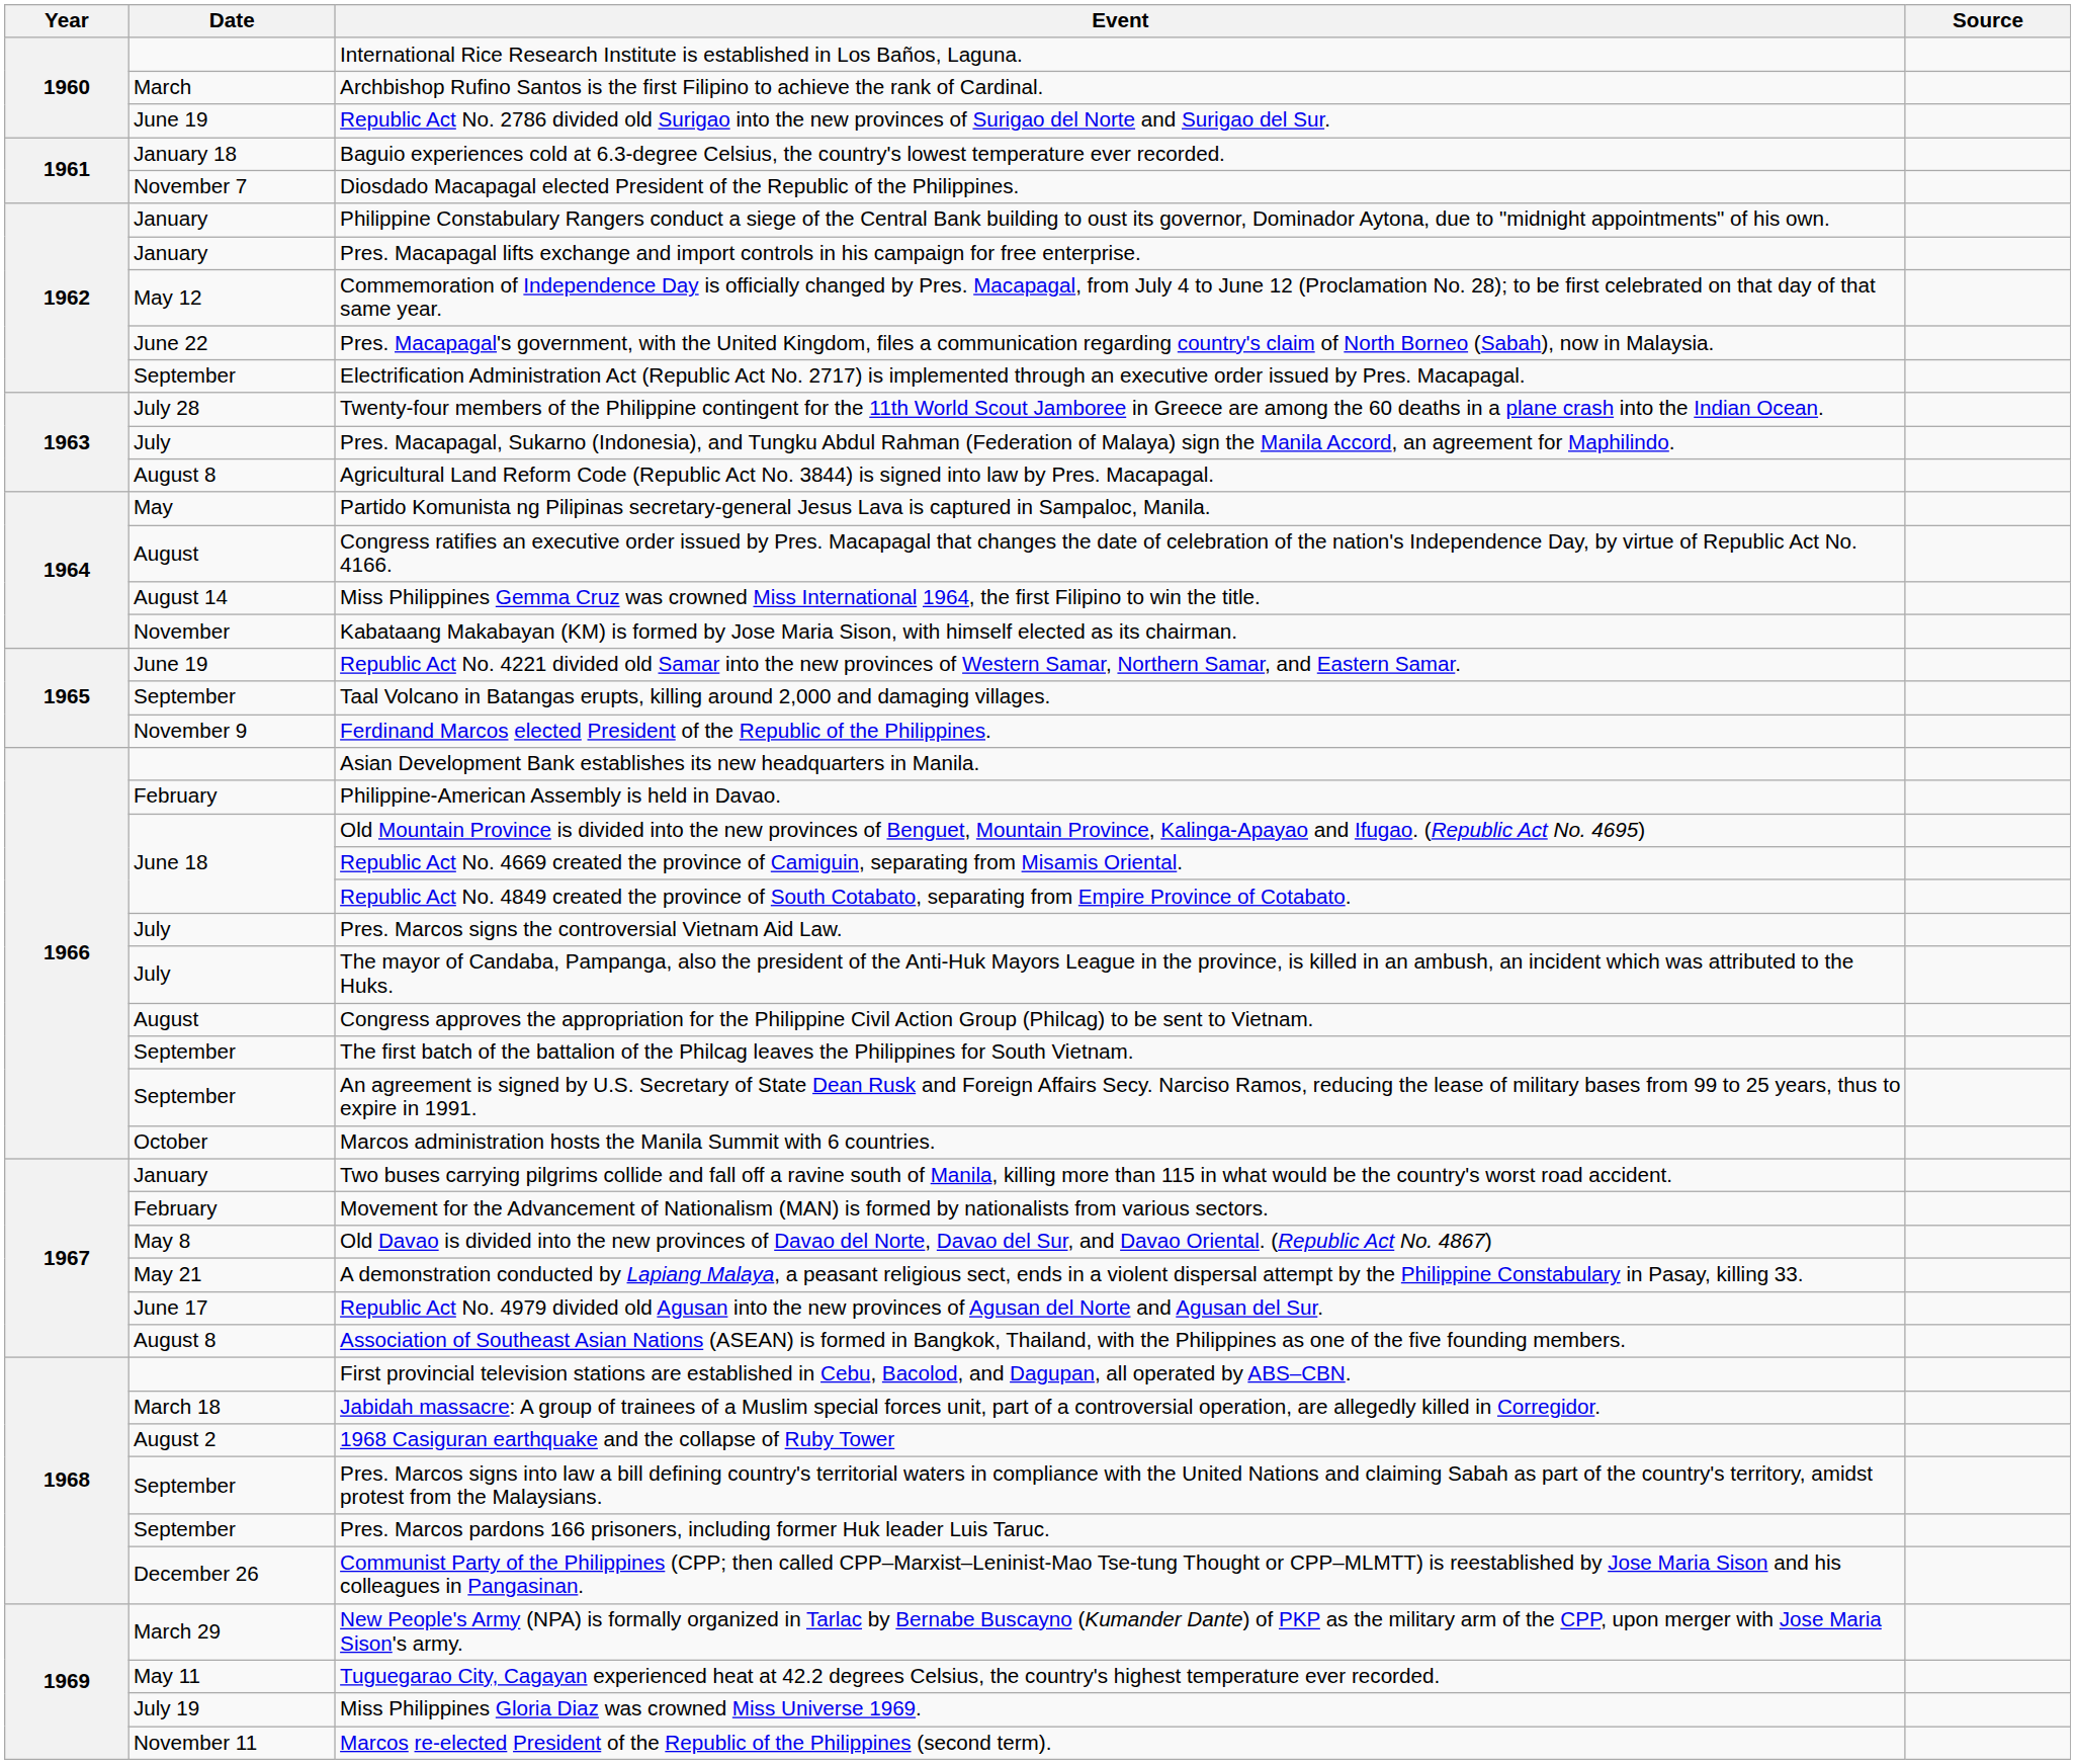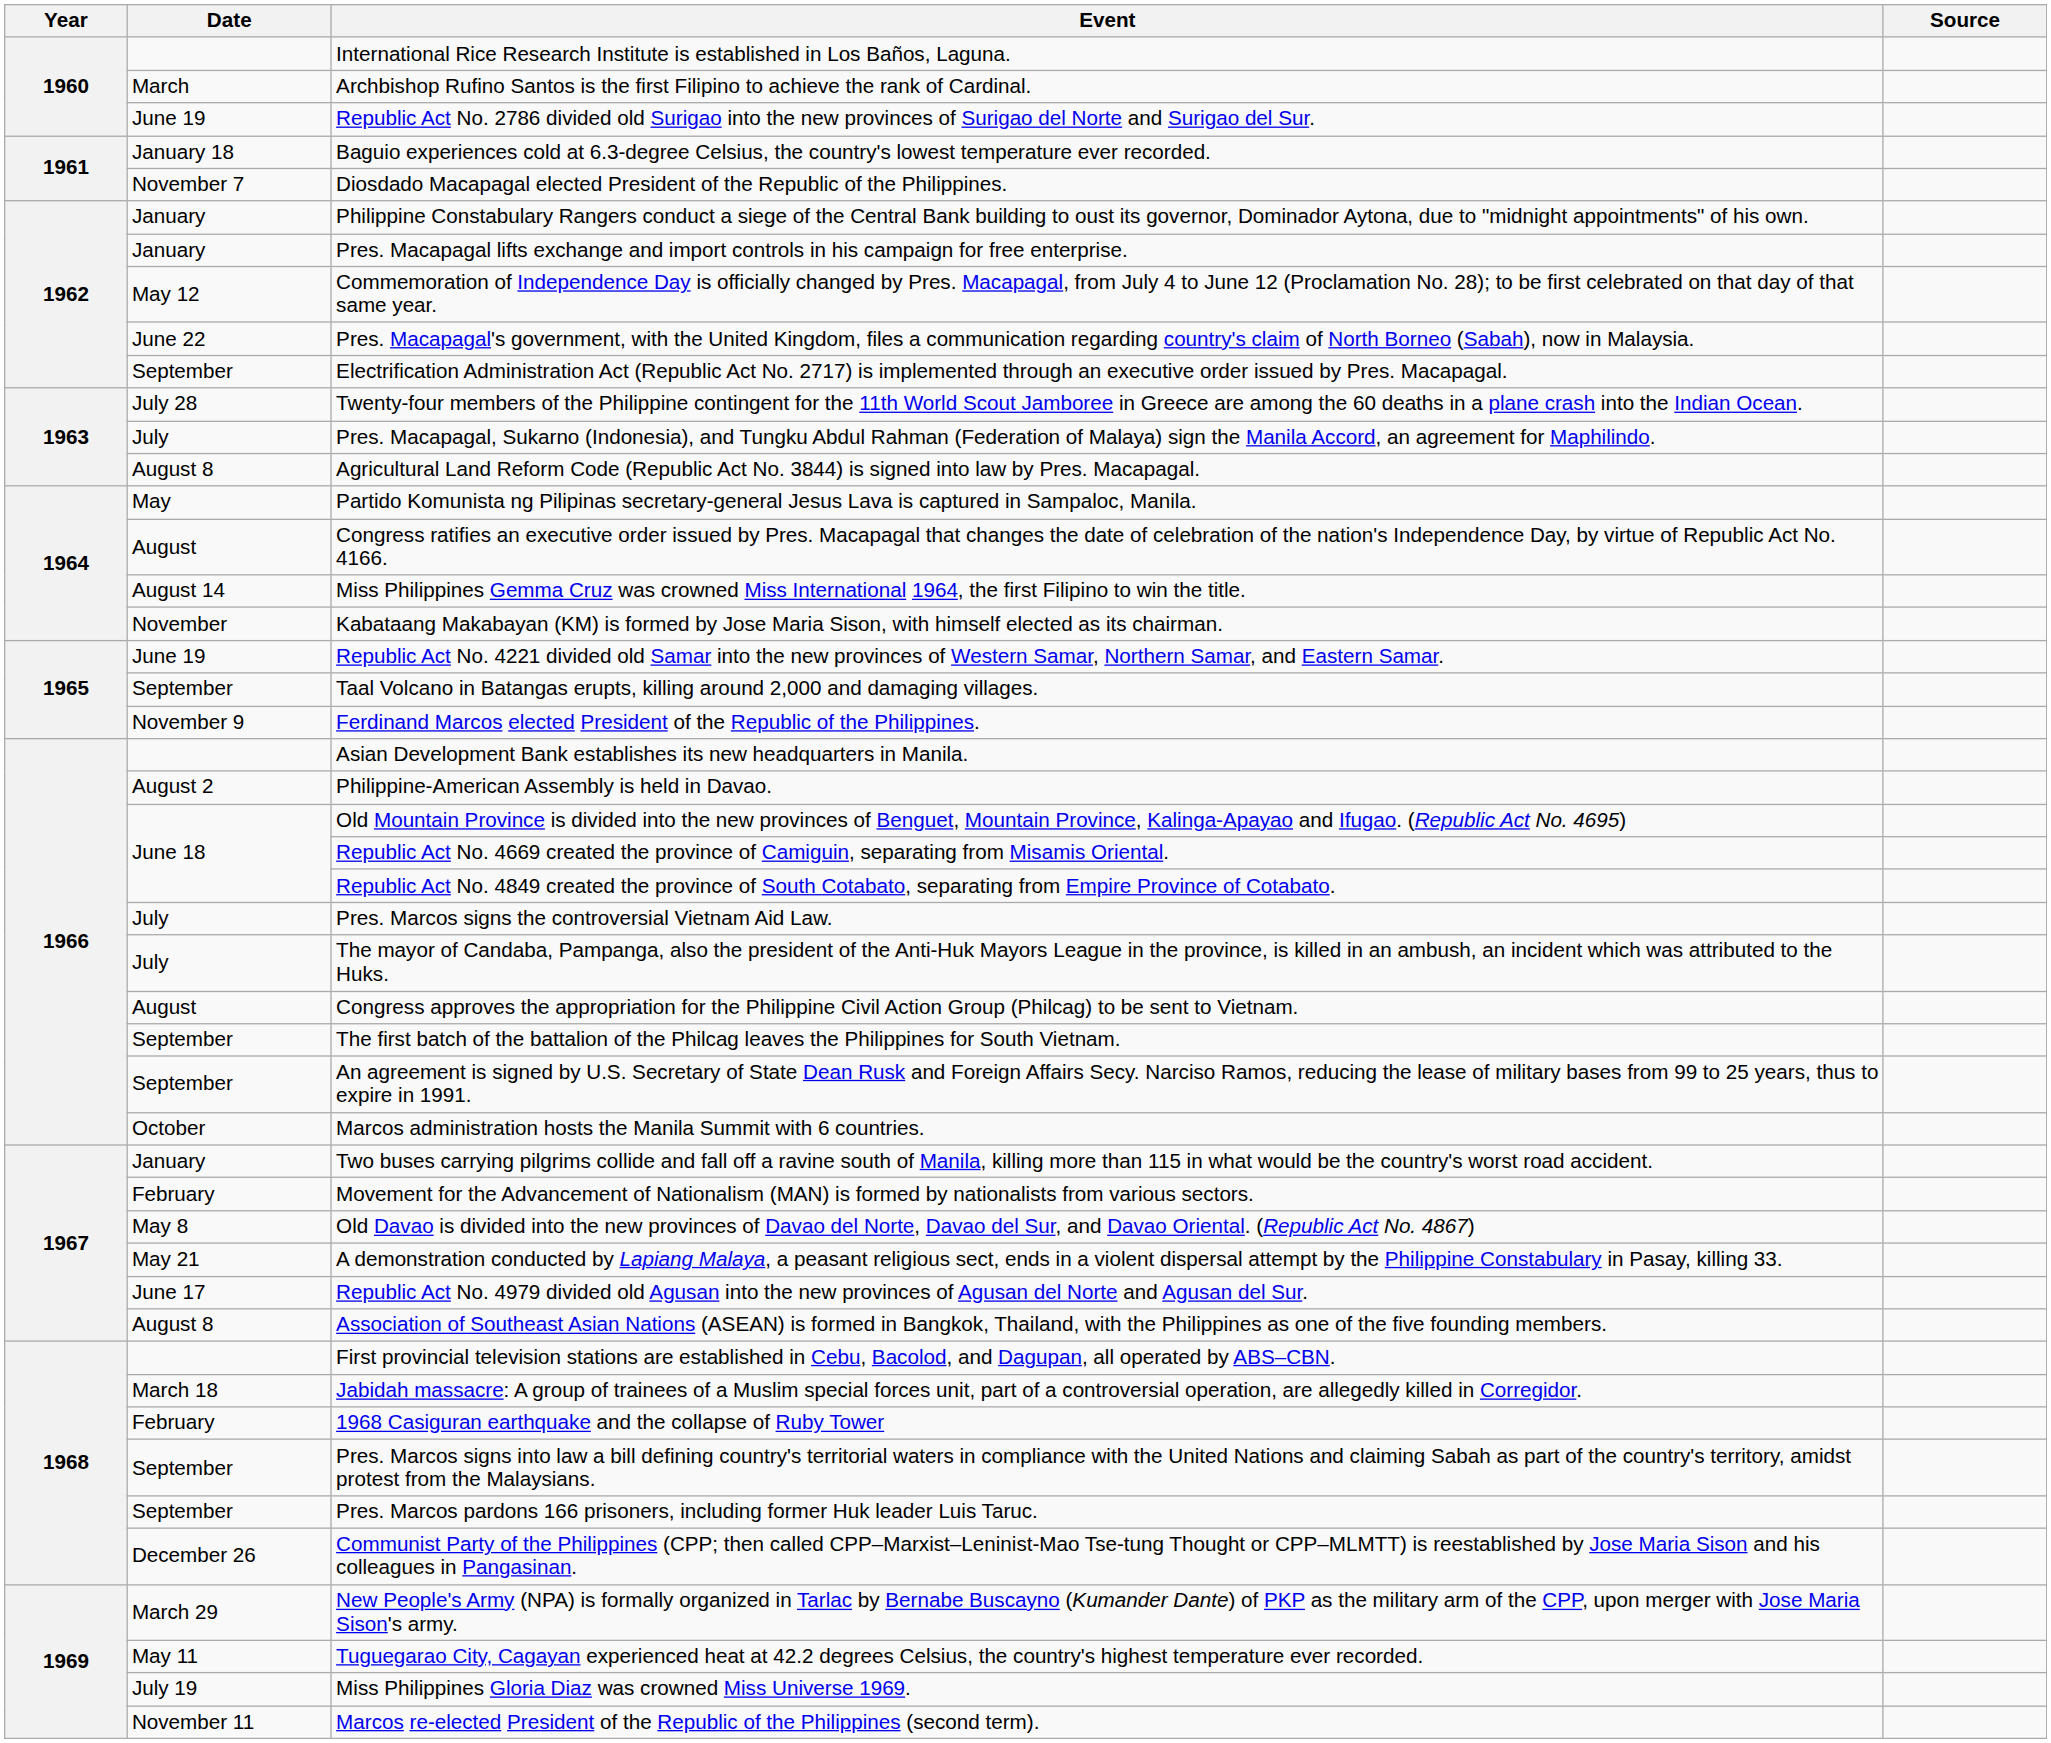 <table class="wikitable toptextcells" style="width:100%;">
 <tr>
 <th scope="col" style="width:6%;">Year</th>
 <th scope="col" style="width:10%;">Date</th>
 <th scope="col">Event</th>
 <th scope="col" style="width:8%;">Source</th>
 </tr>
 <tr>
 <th scope="row" rowspan="3">1960</th>
 <td></td>
 <td>International Rice Research Institute is established in Los Baños, Laguna.</td>
 <td></td>
 </tr>
 <tr>
 <td>March</td>
 <td>Archbishop Rufino Santos is the first Filipino to achieve the rank of Cardinal.</td>
 <td></td>
 </tr>
 <tr>
 <td>June 19</td>
 <td><a href='#'>Republic Act</a> No. 2786 divided old <a href='#'>Surigao</a> into the new provinces of <a href='#'>Surigao del Norte</a> and <a href='#'>Surigao del Sur</a>.</td>
 <td><br></td>
 </tr>
 <tr>
 <th scope="row" rowspan="2">1961</th>
 <td>January 18</td>
 <td>Baguio experiences cold at 6.3-degree Celsius, the country's lowest temperature ever recorded.</td>
 <td></td>
 </tr>
 <tr>
 <td>November 7</td>
 <td>Diosdado Macapagal elected President of the Republic of the Philippines.</td>
 <td><br></td>
 </tr>
 <tr>
 <th scope="row" rowspan="5">1962</th>
 <td>January</td>
 <td>Philippine Constabulary Rangers conduct a siege of the Central Bank building to oust its governor, Dominador Aytona, due to "midnight appointments" of his own.</td>
 <td></td>
 </tr>
 <tr>
 <td>January</td>
 <td>Pres. Macapagal lifts exchange and import controls in his campaign for free enterprise.</td>
 <td></td>
 </tr>
 <tr>
 <td>May 12</td>
 <td>Commemoration of <a href='#'>Independence Day</a> is officially changed by Pres. <a href='#'>Macapagal</a>, from July 4 to June 12 (Proclamation No. 28); to be first celebrated on that day of that same year.</td>
 <td></td>
 </tr>
 <tr>
 <td>June 22</td>
 <td>Pres. <a href='#'>Macapagal</a>'s government, with the United Kingdom, files a communication regarding <a href='#'>country's claim</a> of <a href='#'>North Borneo</a> (<a href='#'>Sabah</a>), now in Malaysia.</td>
 <td></td>
 </tr>
 <tr>
 <td>September</td>
 <td>Electrification Administration Act (Republic Act No. 2717) is implemented through an executive order issued by Pres. Macapagal.</td>
 <td></td>
 </tr>
 <tr>
 <th scope="row" rowspan="3">1963</th>
 <td>July 28</td>
 <td>Twenty-four members of the Philippine contingent for the <a href='#'>11th World Scout Jamboree</a> in Greece are among the 60 deaths in a <a href='#'>plane crash</a> into the <a href='#'>Indian Ocean</a>.</td>
 <td></td>
 </tr>
 <tr>
 <td>July</td>
 <td>Pres. Macapagal, Sukarno (Indonesia), and Tungku Abdul Rahman (Federation of Malaya) sign the <a href='#'>Manila Accord</a>, an agreement for <a href='#'>Maphilindo</a>.</td>
 <td></td>
 </tr>
 <tr>
 <td>August 8</td>
 <td>Agricultural Land Reform Code (Republic Act No. 3844) is signed into law by Pres. Macapagal.</td>
 <td></td>
 </tr>
 <tr>
 <th scope="row" rowspan="4">1964</th>
 <td>May</td>
 <td>Partido Komunista ng Pilipinas secretary-general Jesus Lava is captured in Sampaloc, Manila.</td>
 <td></td>
 </tr>
 <tr>
 <td>August</td>
 <td>Congress ratifies an executive order issued by Pres. Macapagal that changes the date of celebration of the nation's Independence Day, by virtue of Republic Act No. 4166.</td>
 <td></td>
 </tr>
 <tr>
 <td>August 14</td>
 <td>Miss Philippines <a href='#'>Gemma Cruz</a> was crowned <a href='#'>Miss International</a> <a href='#'>1964</a>, the first Filipino to win the title.</td>
 <td></td>
 </tr>
 <tr>
 <td>November</td>
 <td>Kabataang Makabayan (KM) is formed by Jose Maria Sison, with himself elected as its chairman.</td>
 <td></td>
 </tr>
 <tr>
 <th scope="row" rowspan="3">1965</th>
 <td>June 19</td>
 <td><a href='#'>Republic Act</a> No. 4221 divided old <a href='#'>Samar</a> into the new provinces of <a href='#'>Western Samar</a>, <a href='#'>Northern Samar</a>, and <a href='#'>Eastern Samar</a>.</td>
 <td></td>
 </tr>
 <tr>
 <td>September</td>
 <td>Taal Volcano in Batangas erupts, killing around 2,000 and damaging villages.</td>
 <td></td>
 </tr>
 <tr>
 <td>November 9</td>
 <td><a href='#'>Ferdinand Marcos</a> <a href='#'>elected</a> <a href='#'>President</a> of the <a href='#'>Republic of the Philippines</a>.</td>
 <td><br></td>
 </tr>
 <tr>
 <th scope="row" rowspan="11">1966</th>
 <td></td>
 <td>Asian Development Bank establishes its new headquarters in Manila.</td>
 <td></td>
 </tr>
 <tr>
-<td>February</td>
+<td>August 2</td>
 <td>Philippine-American Assembly is held in Davao.</td>
 <td></td>
 </tr>
 <tr>
 <td rowspan="3">June 18</td>
 <td>Old <a href='#'>Mountain Province</a> is divided into the new provinces of <a href='#'>Benguet</a>, <a href='#'>Mountain Province</a>, <a href='#'>Kalinga-Apayao</a> and <a href='#'>Ifugao</a>. (<em><a href='#'>Republic Act</a> No. 4695</em>)</td>
 <td></td>
 </tr>
 <tr>
 <td><a href='#'>Republic Act</a> No. 4669 created the province of <a href='#'>Camiguin</a>, separating from <a href='#'>Misamis Oriental</a>.</td>
 <td></td>
 </tr>
 <tr>
 <td><a href='#'>Republic Act</a> No. 4849 created the province of <a href='#'>South Cotabato</a>, separating from <a href='#'>Empire Province of Cotabato</a>.</td>
 <td></td>
 </tr>
 <tr>
 <td>July</td>
 <td>Pres. Marcos signs the controversial Vietnam Aid Law.</td>
 <td></td>
 </tr>
 <tr>
 <td>July</td>
 <td>The mayor of Candaba, Pampanga, also the president of the Anti-Huk Mayors League in the province, is killed in an ambush, an incident which was attributed to the Huks.</td>
 <td></td>
 </tr>
 <tr>
 <td>August</td>
 <td>Congress approves the appropriation for the Philippine Civil Action Group (Philcag) to be sent to Vietnam.</td>
 <td></td>
 </tr>
 <tr>
 <td>September</td>
 <td>The first batch of the battalion of the Philcag leaves the Philippines for South Vietnam.</td>
 <td></td>
 </tr>
 <tr>
 <td>September</td>
 <td>An agreement is signed by U.S. Secretary of State <a href='#'>Dean Rusk</a> and Foreign Affairs Secy. Narciso Ramos, reducing the lease of military bases from 99 to 25 years, thus to expire in 1991.</td>
 <td></td>
 </tr>
 <tr>
 <td>October</td>
 <td>Marcos administration hosts the Manila Summit with 6 countries.</td>
 <td></td>
 </tr>
 <tr>
 <th scope="row" rowspan="6">1967</th>
 <td>January</td>
 <td>Two buses carrying pilgrims collide and fall off a ravine south of <a href='#'>Manila</a>, killing more than 115 in what would be the country's worst road accident.</td>
 <td></td>
 </tr>
 <tr>
 <td>February</td>
 <td>Movement for the Advancement of Nationalism (MAN) is formed by nationalists from various sectors.</td>
 <td></td>
 </tr>
 <tr>
 <td>May 8</td>
 <td>Old <a href='#'>Davao</a> is divided into the new provinces of <a href='#'>Davao del Norte</a>, <a href='#'>Davao del Sur</a>, and <a href='#'>Davao Oriental</a>. (<em><a href='#'>Republic Act</a> No. 4867</em>)</td>
 <td></td>
 </tr>
 <tr>
 <td>May 21</td>
 <td>A demonstration conducted by <em><a href='#'>Lapiang Malaya</a></em>, a peasant religious sect, ends in a violent dispersal attempt by the <a href='#'>Philippine Constabulary</a> in Pasay, killing 33.</td>
 <td></td>
 </tr>
 <tr>
 <td>June 17</td>
 <td><a href='#'>Republic Act</a> No. 4979 divided old <a href='#'>Agusan</a> into the new provinces of <a href='#'>Agusan del Norte</a> and <a href='#'>Agusan del Sur</a>.</td>
 <td></td>
 </tr>
 <tr>
 <td>August 8</td>
 <td><a href='#'>Association of Southeast Asian Nations</a> (ASEAN) is formed in Bangkok, Thailand, with the Philippines as one of the five founding members.</td>
 <td></td>
 </tr>
 <tr>
 <th scope="row" rowspan="6">1968</th>
 <td></td>
 <td>First provincial television stations are established in <a href='#'>Cebu</a>, <a href='#'>Bacolod</a>, and <a href='#'>Dagupan</a>, all operated by <a href='#'>ABS–CBN</a>.</td>
 <td></td>
 </tr>
 <tr>
 <td>March 18</td>
 <td><a href='#'>Jabidah massacre</a>: A group of trainees of a Muslim special forces unit, part of a controversial operation, are allegedly killed in <a href='#'>Corregidor</a>.</td>
 <td></td>
 </tr>
 <tr>
-<td>August 2</td>
+<td>February</td>
 <td><a href='#'>1968 Casiguran earthquake</a> and the collapse of <a href='#'>Ruby Tower</a></td>
 <td></td>
 </tr>
 <tr>
 <td>September</td>
 <td>Pres. Marcos signs into law a bill defining country's territorial waters in compliance with the United Nations and claiming Sabah as part of the country's territory, amidst protest from the Malaysians.</td>
 <td></td>
 </tr>
 <tr>
 <td>September</td>
 <td>Pres. Marcos pardons 166 prisoners, including former Huk leader Luis Taruc.</td>
 <td></td>
 </tr>
 <tr>
 <td>December 26</td>
 <td><a href='#'>Communist Party of the Philippines</a> (CPP; then called CPP–Marxist–Leninist-Mao Tse-tung Thought or CPP–MLMTT) is reestablished by <a href='#'>Jose Maria Sison</a> and his colleagues in <a href='#'>Pangasinan</a>.</td>
 <td></td>
 </tr>
 <tr>
 <th scope="row" rowspan="4">1969</th>
 <td>March 29</td>
 <td><a href='#'>New People's Army</a> (NPA) is formally organized in <a href='#'>Tarlac</a> by <a href='#'>Bernabe Buscayno</a> (<em>Kumander Dante</em>) of <a href='#'>PKP</a> as the military arm of the <a href='#'>CPP</a>, upon merger with <a href='#'>Jose Maria Sison</a>'s army.</td>
 <td></td>
 </tr>
 <tr>
 <td>May 11</td>
 <td><a href='#'>Tuguegarao City, Cagayan</a> experienced heat at 42.2 degrees Celsius, the country's highest temperature ever recorded.</td>
 <td></td>
 </tr>
 <tr>
 <td>July 19</td>
 <td>Miss Philippines <a href='#'>Gloria Diaz</a> was crowned <a href='#'>Miss Universe 1969</a>.</td>
 <td></td>
 </tr>
 <tr>
 <td>November 11</td>
 <td><a href='#'>Marcos</a> <a href='#'>re-elected</a> <a href='#'>President</a> of the <a href='#'>Republic of the Philippines</a> (second term).</td>
 <td><br></td>
 </tr>
 </table>
